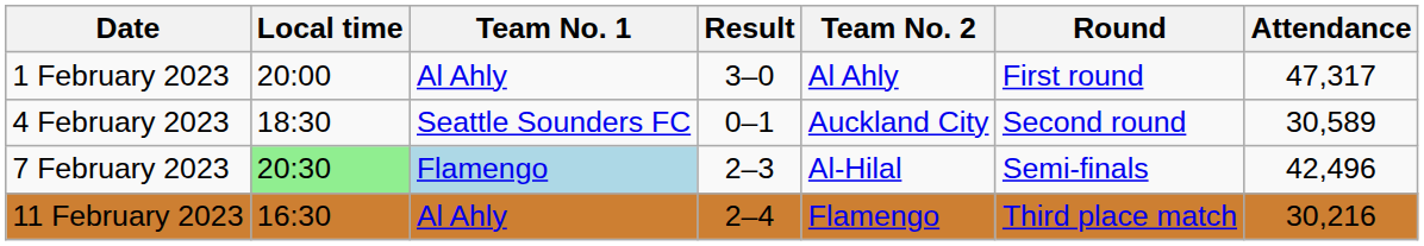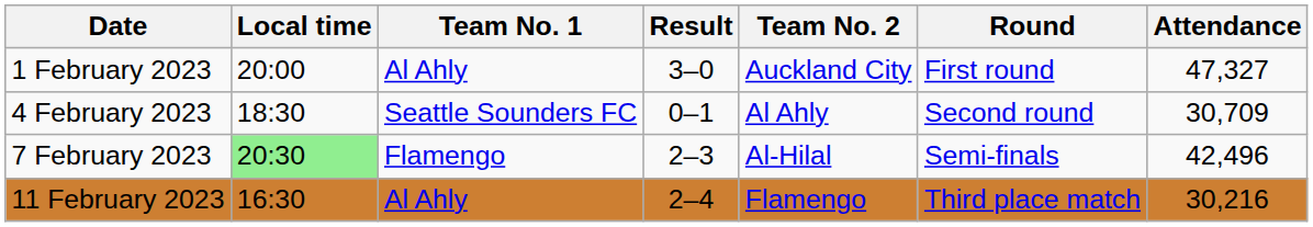 <table class="wikitable sortable" style="text-align:left;">
 <tr>
 <th>Date</th>
 <th>Local time</th>
 <th>Team No. 1</th>
 <th>Result</th>
 <th>Team No. 2</th>
 <th>Round</th>
 <th>Attendance</th>
 </tr>
 <tr>
 <td>1 February 2023</td>
 <td>20:00</td>
 <td> <a href='#'>Al Ahly</a></td>
 <td style="text-align:center;">3–0</td>
-<td> <a href='#'>Al Ahly</a></td>
+<td> <a href='#'>Auckland City</a></td>
 <td><a href='#'>First round</a></td>
-<td style="text-align:center;">47,317</td>
+<td style="text-align:center;">47,327</td>
 </tr>
 <tr>
 <td>4 February 2023</td>
 <td>18:30</td>
 <td> <a href='#'>Seattle Sounders FC</a></td>
 <td style="text-align:center;">0–1</td>
-<td> <a href='#'>Auckland City</a></td>
+<td> <a href='#'>Al Ahly</a></td>
 <td><a href='#'>Second round</a></td>
-<td style="text-align:center;">30,589</td>
+<td style="text-align:center;">30,709</td>
 </tr>
 <tr>
 <td>7 February 2023</td>
 <td style="background: lightgreen;">20:30</td>
-<td style="background: lightblue;"> <a href='#'>Flamengo</a></td>
+<td> <a href='#'>Flamengo</a></td>
 <td style="text-align:center;">2–3</td>
 <td> <a href='#'>Al-Hilal</a></td>
 <td><a href='#'>Semi-finals</a></td>
 <td style="text-align:center;">42,496</td>
 </tr>
 <tr style="background:#CD7F32">
 <td>11 February 2023</td>
 <td>16:30</td>
 <td> <a href='#'>Al Ahly</a></td>
 <td style="text-align:center;">2–4</td>
 <td> <a href='#'>Flamengo</a></td>
 <td><a href='#'>Third place match</a></td>
 <td style="text-align:center;">30,216</td>
 </tr>
 </table>
